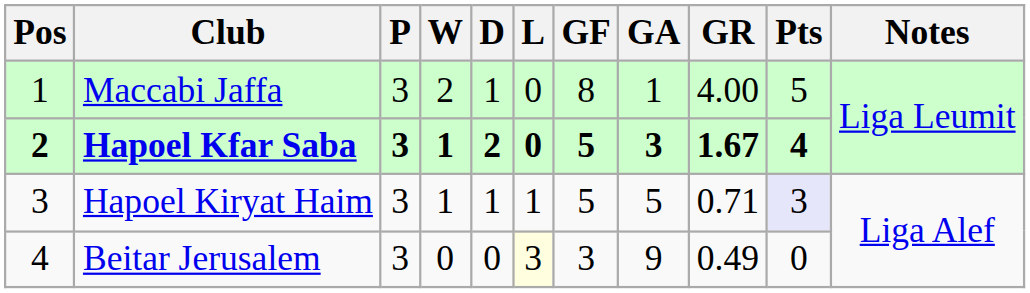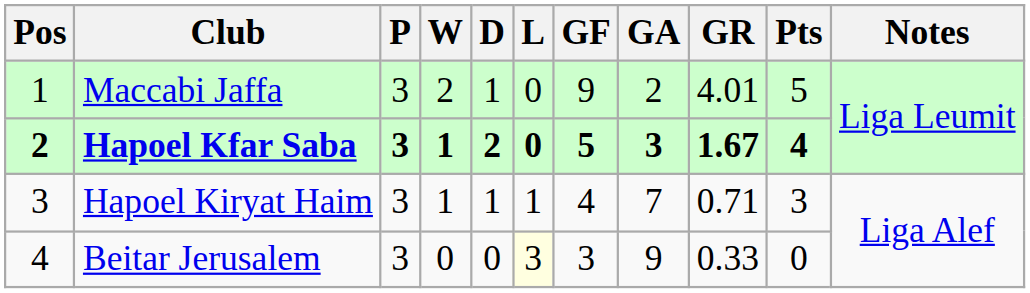 <table class="wikitable" style="text-align:center">
 <tr>
 <th>Pos</th>
 <th>Club</th>
 <th>P</th>
 <th>W</th>
 <th>D</th>
 <th>L</th>
 <th>GF</th>
 <th>GA</th>
 <th>GR</th>
 <th>Pts</th>
 <th>Notes</th>
 </tr>
 <tr bgcolor=ccffcc>
 <td>1</td>
 <td align=left><a href='#'>Maccabi Jaffa</a></td>
 <td>3</td>
 <td>2</td>
 <td>1</td>
 <td>0</td>
-<td>8</td>
-<td>1</td>
-<td>4.00</td>
+<td>9</td>
+<td>2</td>
+<td>4.01</td>
 <td>5</td>
 <td rowspan=2><a href='#'>Liga Leumit</a></td>
 </tr>
 <tr bgcolor=ccffcc>
 <td><strong>2</strong></td>
 <td align=left><strong><a href='#'>Hapoel Kfar Saba</a></strong></td>
 <td><strong>3</strong></td>
 <td><strong>1</strong></td>
 <td><strong>2</strong></td>
 <td><strong>0</strong></td>
 <td><strong>5</strong></td>
 <td><strong>3</strong></td>
 <td><strong>1.67</strong></td>
 <td><strong>4</strong></td>
 </tr>
 <tr>
 <td>3</td>
 <td align=left><a href='#'>Hapoel Kiryat Haim</a></td>
 <td>3</td>
 <td>1</td>
 <td>1</td>
 <td>1</td>
-<td>5</td>
-<td>5</td>
+<td>4</td>
+<td>7</td>
 <td>0.71</td>
-<td style="background: lavender;">3</td>
+<td>3</td>
 <td rowspan=2><a href='#'>Liga Alef</a></td>
 </tr>
 <tr>
 <td>4</td>
 <td align=left><a href='#'>Beitar Jerusalem</a></td>
 <td>3</td>
 <td>0</td>
 <td>0</td>
 <td style="background: lightyellow;">3</td>
 <td>3</td>
 <td>9</td>
-<td>0.49</td>
+<td>0.33</td>
 <td>0</td>
 </tr>
 </table>
